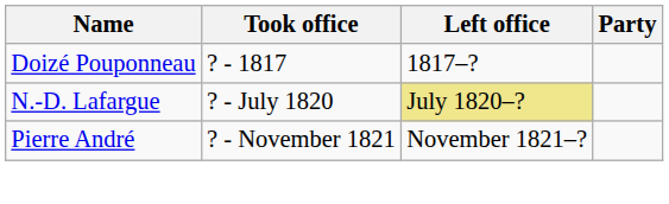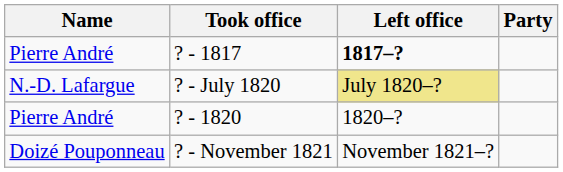 <table class="wikitable">
 <tr>
 <th>Name</th>
 <th>Took office</th>
 <th>Left office</th>
 <th>Party</th>
 </tr>
 <tr>
-<td><a href='#'>Doizé Pouponneau</a></td>
+<td><a href='#'>Pierre André</a></td>
 <td>? - 1817</td>
-<td>1817–?</td>
+<td><strong>1817–?</strong></td>
 <td></td>
 </tr>
 <tr>
 <td><a href='#'>N.-D. Lafargue</a></td>
 <td>? - July 1820</td>
 <td style="background: khaki;">July 1820–?</td>
 <td></td>
 </tr>
 <tr>
 <td><a href='#'>Pierre André</a></td>
+<td>? - 1820</td>
+<td>1820–?</td>
+<td></td>
+</tr>
+<tr>
+<td><a href='#'>Doizé Pouponneau</a></td>
 <td>? - November 1821</td>
 <td>November 1821–?</td>
 <td></td>
 </tr>
 </table>
